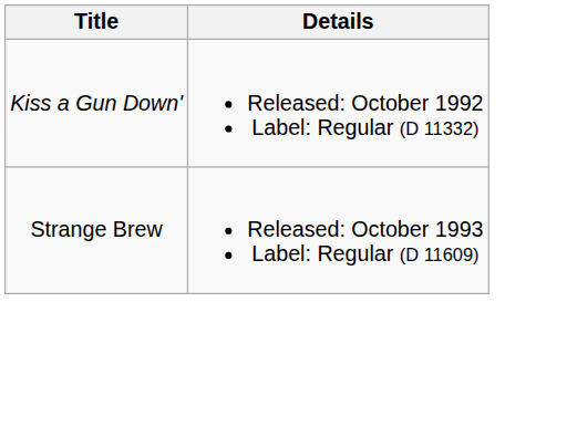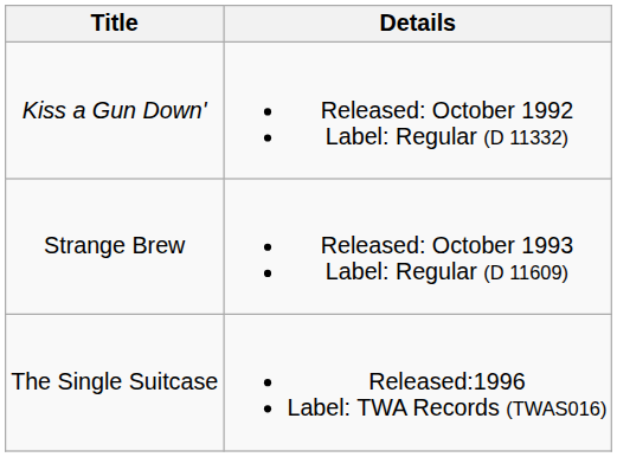 <table class="wikitable plainrowheaders" style="text-align:center;">
 <tr>
 <th>Title</th>
 <th>Details</th>
 </tr>
 <tr>
 <td><em>Kiss a Gun Down'</td>
 <td><br><ul><li>Released: October 1992</li><li>Label: Regular <small>(D 11332)</small></li></ul></td>
 </tr>
 <tr>
 <td></em>Strange Brew<em></td>
 <td><br><ul><li>Released: October 1993</li><li>Label: Regular <small>(D 11609)</small></li></ul></td>
 </tr>
+<tr>
+<td></em>The Single Suitcase<em></td>
+<td><br><ul><li>Released:1996</li><li>Label: TWA Records <small>(TWAS016)</small></li></ul></td>
+</tr>
 </table>
